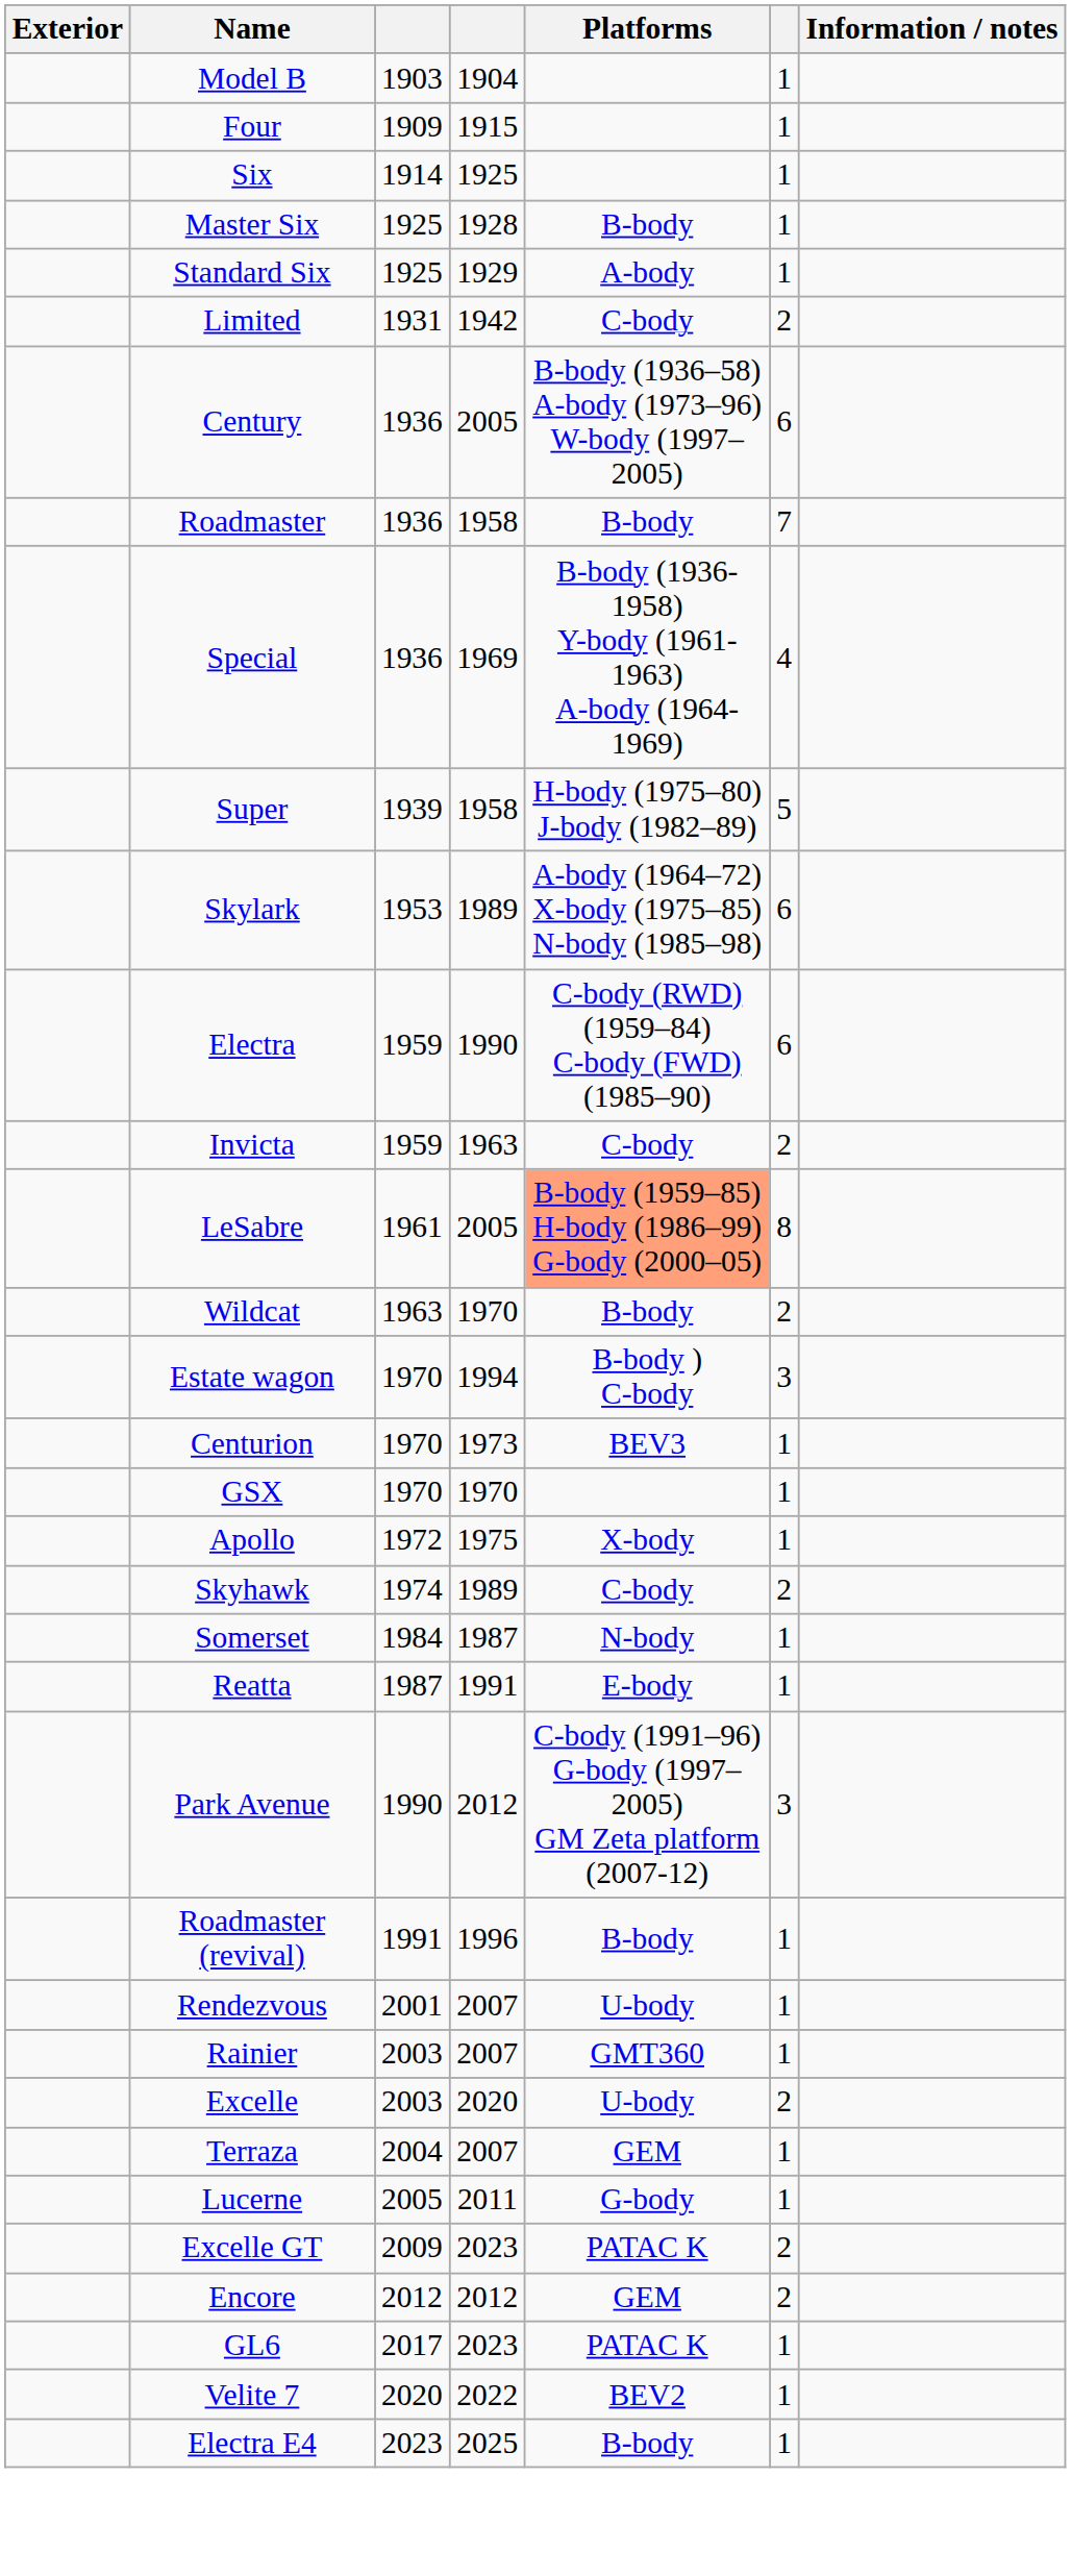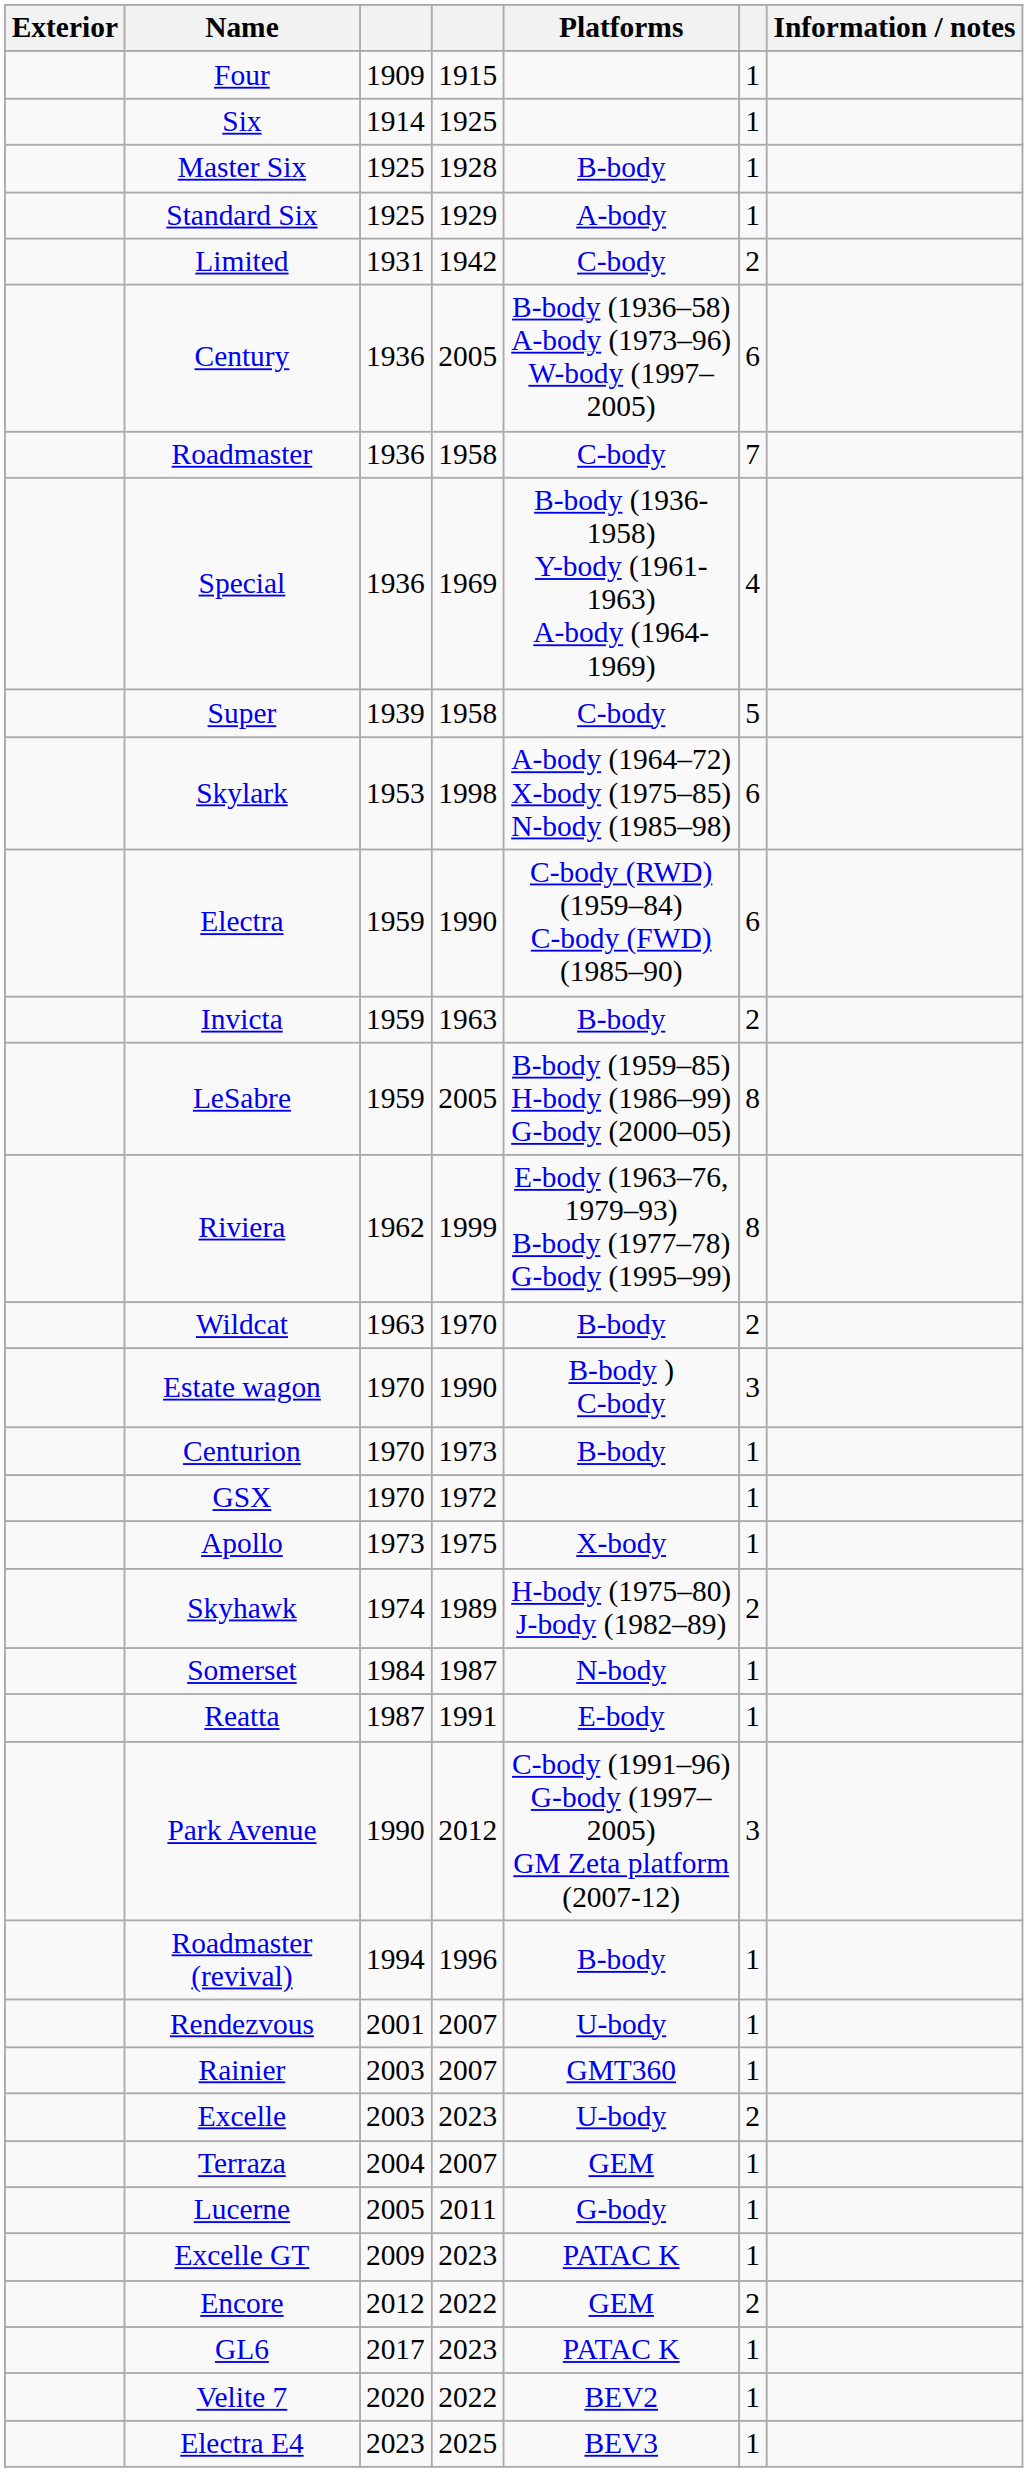 <table class="wikitable sortable" style="text-align:center; font-size:%">
 <tr bgcolor=#d0d0d0>
 <th>Exterior</th>
 <th width=120px>Name</th>
 <th></th>
 <th></th>
 <th width=120px>Platforms</th>
 <th></th>
 <th>Information / notes</th>
-</tr>
-<tr>
-<td></td>
-<td><a href='#'>Model B</a></td>
-<td>1903</td>
-<td>1904</td>
-<td></td>
-<td>1</td>
-<td></td>
 </tr>
 <tr>
 <td></td>
 <td><a href='#'>Four</a></td>
 <td>1909</td>
 <td>1915</td>
 <td></td>
 <td>1</td>
 <td></td>
 </tr>
 <tr>
 <td></td>
 <td><a href='#'>Six</a></td>
 <td>1914</td>
 <td>1925</td>
 <td></td>
 <td>1</td>
 <td></td>
 </tr>
 <tr>
 <td></td>
 <td><a href='#'>Master Six</a></td>
 <td>1925</td>
 <td>1928</td>
 <td><a href='#'>B-body</a></td>
 <td>1</td>
 <td></td>
 </tr>
 <tr>
 <td></td>
 <td><a href='#'>Standard Six</a></td>
 <td>1925</td>
 <td>1929</td>
 <td><a href='#'>A-body</a></td>
 <td>1</td>
 <td></td>
 </tr>
 <tr>
 <td></td>
 <td><a href='#'>Limited</a></td>
 <td>1931</td>
 <td>1942</td>
 <td><a href='#'>C-body</a></td>
 <td>2</td>
 <td></td>
 </tr>
 <tr>
 <td></td>
 <td><a href='#'>Century</a></td>
 <td>1936</td>
 <td align=center>2005</td>
 <td><a href='#'>B-body</a> (1936–58)<br><a href='#'>A-body</a> (1973–96)<br><a href='#'>W-body</a> (1997–2005)</td>
 <td>6</td>
 <td></td>
 </tr>
 <tr>
 <td></td>
 <td><a href='#'>Roadmaster</a></td>
 <td>1936</td>
 <td>1958</td>
-<td><a href='#'>B-body</a></td>
+<td><a href='#'>C-body</a></td>
 <td>7</td>
 <td></td>
 </tr>
 <tr>
 <td></td>
 <td><a href='#'>Special</a></td>
 <td>1936</td>
 <td>1969</td>
 <td><a href='#'>B-body</a> (1936-1958)<br><a href='#'>Y-body</a> (1961-1963)<br><a href='#'>A-body</a> (1964-1969)</td>
 <td>4</td>
 <td></td>
 </tr>
 <tr>
 <td></td>
 <td><a href='#'>Super</a></td>
 <td>1939</td>
 <td>1958</td>
-<td><a href='#'>H-body</a> (1975–80)<br><a href='#'>J-body</a> (1982–89)</td>
+<td><a href='#'>C-body</a></td>
 <td>5</td>
 <td></td>
 </tr>
 <tr>
 <td></td>
 <td><a href='#'>Skylark</a></td>
 <td>1953</td>
-<td>1989</td>
+<td>1998</td>
 <td><a href='#'>A-body</a> (1964–72)<br><a href='#'>X-body</a> (1975–85)<br><a href='#'>N-body</a> (1985–98)</td>
 <td>6</td>
 <td></td>
 </tr>
 <tr>
 <td></td>
 <td><a href='#'>Electra</a></td>
 <td>1959</td>
 <td>1990</td>
 <td><a href='#'>C-body (RWD)</a> (1959–84)<br><a href='#'>C-body (FWD)</a> (1985–90)</td>
 <td>6</td>
 <td></td>
 </tr>
 <tr>
 <td></td>
 <td><a href='#'>Invicta</a></td>
 <td>1959</td>
 <td>1963</td>
-<td><a href='#'>C-body</a></td>
+<td><a href='#'>B-body</a></td>
 <td>2</td>
 <td></td>
 </tr>
 <tr>
 <td></td>
 <td><a href='#'>LeSabre</a></td>
-<td>1961</td>
+<td>1959</td>
 <td>2005</td>
-<td style="background: lightsalmon;"><a href='#'>B-body</a> (1959–85)<br><a href='#'>H-body</a> (1986–99)<br><a href='#'>G-body</a> (2000–05)</td>
+<td><a href='#'>B-body</a> (1959–85)<br><a href='#'>H-body</a> (1986–99)<br><a href='#'>G-body</a> (2000–05)</td>
 <td>8</td>
+<td></td>
+</tr>
+<tr>
+<td></td>
+<td><a href='#'>Riviera</a></td>
+<td>1962</td>
+<td>1999</td>
+<td><a href='#'>E-body</a> (1963–76, 1979–93)<br><a href='#'>B-body</a> (1977–78)<br><a href='#'>G-body</a> (1995–99)</td>
+<td align=center>8</td>
 <td></td>
 </tr>
 <tr>
 <td></td>
 <td><a href='#'>Wildcat</a></td>
 <td>1963</td>
 <td>1970</td>
 <td><a href='#'>B-body</a></td>
 <td>2</td>
 <td></td>
 </tr>
 <tr>
 <td></td>
 <td><a href='#'>Estate wagon</a></td>
 <td>1970</td>
-<td>1994</td>
+<td>1990</td>
 <td><a href='#'>B-body</a> )<br><a href='#'>C-body</a> </td>
 <td>3</td>
 <td></td>
 </tr>
 <tr>
 <td></td>
 <td><a href='#'>Centurion</a></td>
 <td>1970</td>
 <td>1973</td>
-<td><a href='#'>BEV3</a></td>
+<td><a href='#'>B-body</a></td>
 <td>1</td>
 <td></td>
 </tr>
 <tr>
 <td></td>
 <td><a href='#'>GSX</a></td>
 <td>1970</td>
-<td>1970</td>
+<td>1972</td>
 <td></td>
 <td>1</td>
 <td></td>
 </tr>
 <tr>
 <td></td>
 <td><a href='#'>Apollo</a></td>
-<td>1972</td>
+<td>1973</td>
 <td>1975</td>
 <td><a href='#'>X-body</a></td>
 <td>1</td>
 <td></td>
 </tr>
 <tr>
 <td></td>
 <td><a href='#'>Skyhawk</a></td>
 <td>1974</td>
 <td>1989</td>
-<td><a href='#'>C-body</a></td>
+<td><a href='#'>H-body</a> (1975–80)<br><a href='#'>J-body</a> (1982–89)</td>
 <td>2</td>
 <td></td>
 </tr>
 <tr>
 <td></td>
 <td><a href='#'>Somerset</a></td>
 <td>1984</td>
 <td>1987</td>
 <td><a href='#'>N-body</a></td>
 <td>1</td>
 <td></td>
 </tr>
 <tr>
 <td></td>
 <td><a href='#'>Reatta</a></td>
 <td>1987</td>
 <td>1991</td>
 <td><a href='#'>E-body</a></td>
 <td>1</td>
 <td></td>
 </tr>
 <tr>
 <td></td>
 <td><a href='#'>Park Avenue</a></td>
 <td>1990</td>
 <td>2012</td>
 <td><a href='#'>C-body</a> (1991–96)<br><a href='#'>G-body</a> (1997–2005)<br><a href='#'>GM Zeta platform</a> (2007-12)</td>
 <td>3</td>
 <td></td>
 </tr>
 <tr>
 <td></td>
 <td><a href='#'>Roadmaster (revival)</a></td>
-<td>1991</td>
+<td>1994</td>
 <td>1996</td>
 <td><a href='#'>B-body</a></td>
 <td>1</td>
 <td></td>
 </tr>
 <tr>
 <td></td>
 <td><a href='#'>Rendezvous</a></td>
 <td>2001</td>
 <td>2007</td>
 <td><a href='#'>U-body</a></td>
 <td>1</td>
 <td></td>
 </tr>
 <tr>
 <td></td>
 <td><a href='#'>Rainier</a></td>
 <td>2003</td>
 <td>2007</td>
 <td><a href='#'>GMT360</a></td>
 <td>1</td>
 <td></td>
 </tr>
 <tr>
 <td></td>
 <td><a href='#'>Excelle</a></td>
 <td>2003</td>
-<td>2020</td>
+<td>2023</td>
 <td><a href='#'>U-body</a></td>
 <td>2</td>
 <td></td>
 </tr>
 <tr>
 <td></td>
 <td><a href='#'>Terraza</a></td>
 <td>2004</td>
 <td>2007</td>
 <td><a href='#'>GEM</a></td>
 <td>1</td>
 <td></td>
 </tr>
 <tr>
 <td></td>
 <td><a href='#'>Lucerne</a></td>
 <td>2005</td>
 <td>2011</td>
 <td><a href='#'>G-body</a></td>
 <td>1</td>
 <td></td>
 </tr>
 <tr>
 <td></td>
 <td><a href='#'>Excelle GT</a></td>
 <td>2009</td>
 <td>2023</td>
 <td><a href='#'>PATAC K</a></td>
-<td>2</td>
+<td>1</td>
 <td></td>
 </tr>
 <tr>
 <td></td>
 <td><a href='#'>Encore</a></td>
 <td>2012</td>
-<td>2012</td>
+<td>2022</td>
 <td><a href='#'>GEM</a></td>
 <td>2</td>
 <td></td>
 </tr>
 <tr>
 <td></td>
 <td><a href='#'>GL6</a></td>
 <td>2017</td>
 <td>2023</td>
 <td><a href='#'>PATAC K</a></td>
 <td>1</td>
 <td></td>
 </tr>
 <tr>
 <td></td>
 <td><a href='#'>Velite 7</a></td>
 <td>2020</td>
 <td>2022</td>
 <td><a href='#'>BEV2</a></td>
 <td>1</td>
 <td></td>
 </tr>
 <tr>
 <td></td>
 <td><a href='#'>Electra E4</a></td>
 <td>2023</td>
 <td>2025</td>
-<td><a href='#'>B-body</a></td>
+<td><a href='#'>BEV3</a></td>
 <td>1</td>
 <td></td>
 </tr>
 </table>
